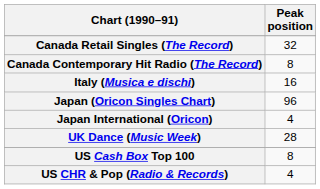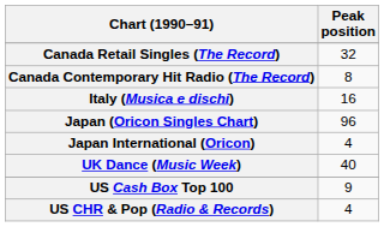 <table class="wikitable sortable plainrowheaders" style="text-align:center">
 <tr>
 <th scope="col">Chart (1990–91)</th>
 <th scope="col">Peak<br>position</th>
 </tr>
 <tr>
 </tr>
 <tr>
 </tr>
 <tr>
 </tr>
 <tr>
 <th scope="row">Canada Retail Singles (<em><a href='#'>The Record</a></em>)</th>
 <td>32</td>
 </tr>
 <tr>
 <th scope="row">Canada Contemporary Hit Radio (<em><a href='#'>The Record</a></em>)</th>
 <td>8</td>
 </tr>
 <tr>
 <th scope="row">Italy (<em><a href='#'>Musica e dischi</a></em>)</th>
 <td>16</td>
 </tr>
 <tr>
 <th scope="row">Japan (<a href='#'>Oricon Singles Chart</a>)</th>
 <td>96</td>
 </tr>
 <tr>
 <th scope="row">Japan International (<a href='#'>Oricon</a>)</th>
 <td>4</td>
 </tr>
 <tr>
 <th scope="row"><a href='#'>UK Dance</a> (<em><a href='#'>Music Week</a></em>)<br></th>
-<td>28</td>
+<td>40</td>
 </tr>
 <tr>
 </tr>
 <tr>
 </tr>
 <tr>
 </tr>
 <tr>
 </tr>
 <tr>
 </tr>
 <tr>
 <th scope="row">US <a href='#'><em>Cash Box</em></a> Top 100</th>
-<td align="center">8</td>
+<td align="center">9</td>
 </tr>
 <tr>
 <th scope="row">US <a href='#'>CHR</a> & Pop (<em><a href='#'>Radio & Records</a></em>)</th>
 <td>4</td>
 </tr>
 </table>
